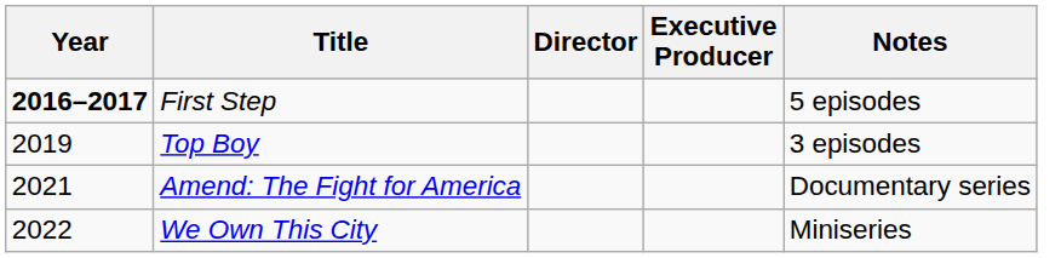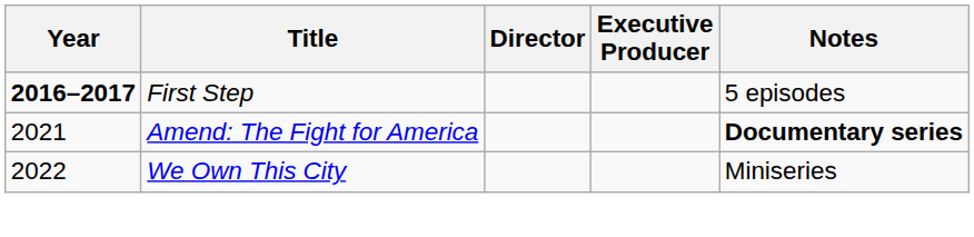 <table class="wikitable">
 <tr>
 <th>Year</th>
 <th>Title</th>
 <th>Director</th>
 <th>Executive<br>Producer</th>
 <th>Notes</th>
 </tr>
 <tr>
 <td><strong>2016–2017</strong></td>
 <td><em>First Step</em></td>
 <td></td>
 <td></td>
 <td>5 episodes</td>
 </tr>
 <tr>
-<td>2019</td>
-<td><em><a href='#'>Top Boy</a></em></td>
-<td></td>
-<td></td>
-<td>3 episodes</td>
-</tr>
-<tr>
 <td>2021</td>
 <td><em><a href='#'>Amend: The Fight for America</a></em></td>
 <td></td>
 <td></td>
-<td>Documentary series</td>
+<td><strong>Documentary series</strong></td>
 </tr>
 <tr>
 <td>2022</td>
 <td><em><a href='#'>We Own This City</a></em></td>
 <td></td>
 <td></td>
 <td>Miniseries</td>
 </tr>
 </table>
